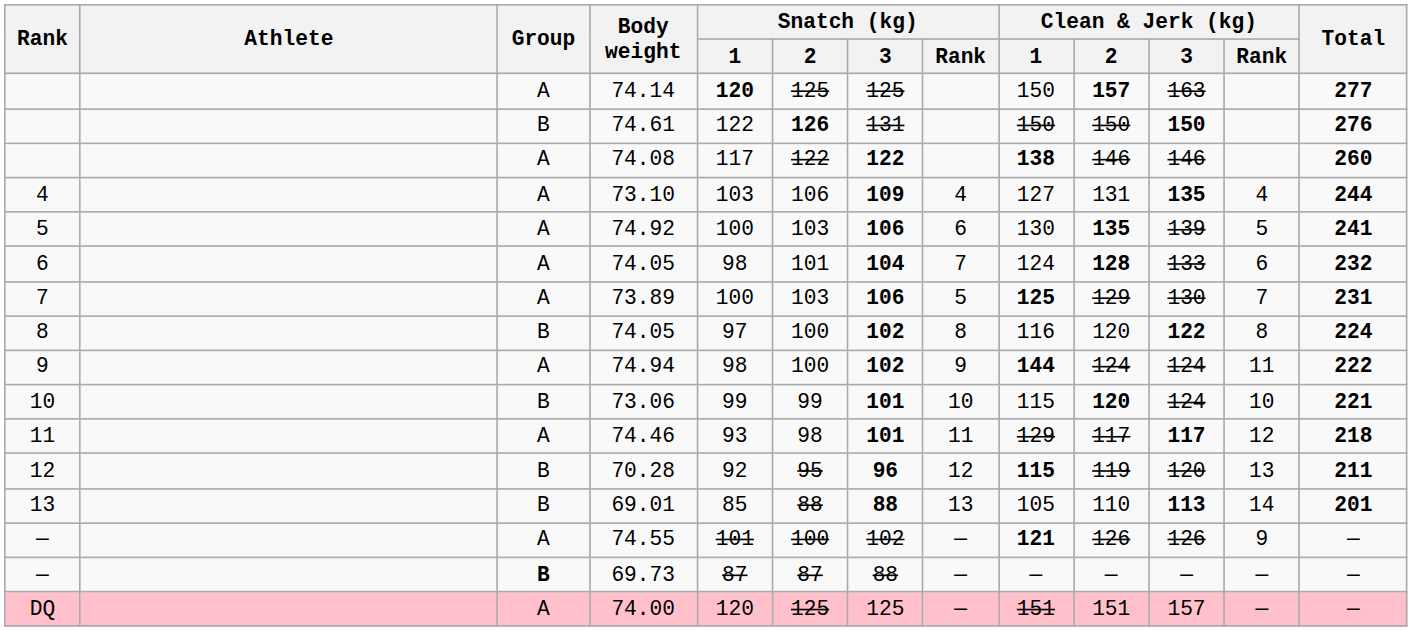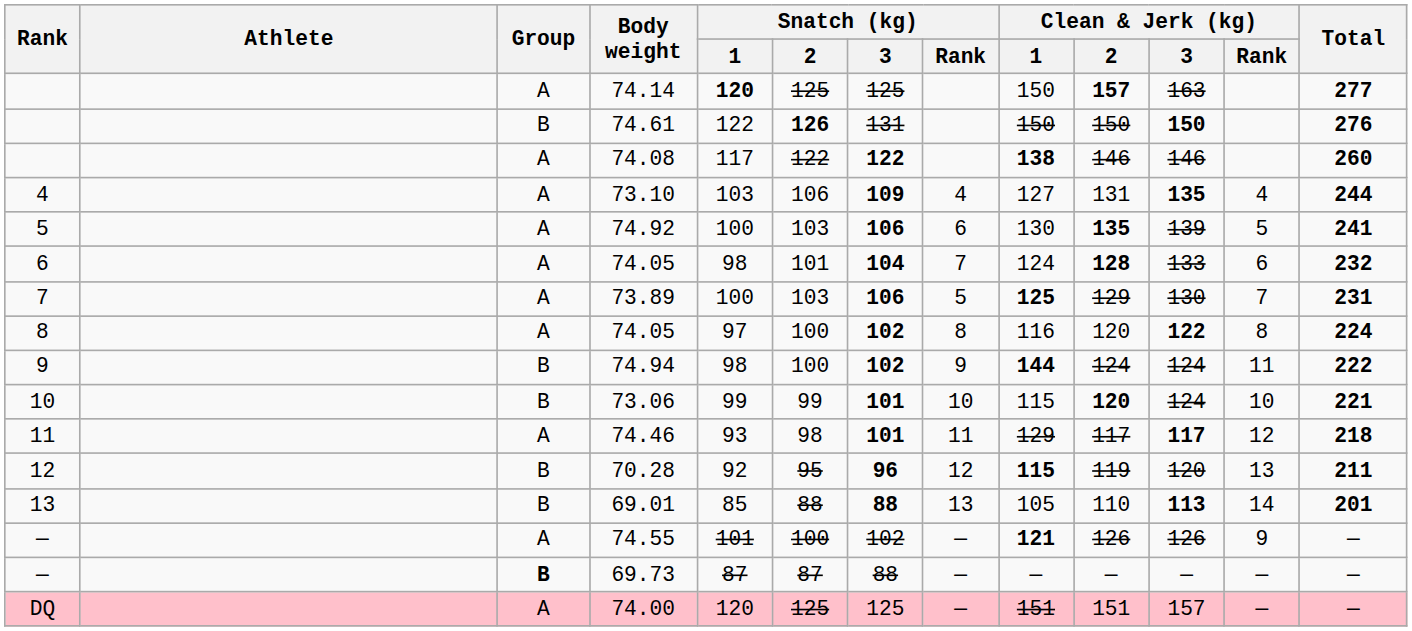 <table class = "wikitable" style="text-align:center;">
 <tr>
 <th rowspan=2 width=40>Rank</th>
 <th rowspan=2 width=250>Athlete</th>
 <th rowspan=2 width=50>Group</th>
 <th rowspan=2 width=60>Body weight</th>
 <th colspan=4>Snatch (kg)</th>
 <th colspan=4>Clean & Jerk (kg)</th>
 <th rowspan=2 width=60>Total</th>
 </tr>
 <tr>
 <th width=40>1</th>
 <th width=40>2</th>
 <th width=40>3</th>
 <th width=40>Rank</th>
 <th width=40>1</th>
 <th width=40>2</th>
 <th width=40>3</th>
 <th width=40>Rank</th>
 </tr>
 <tr>
 <td></td>
 <td align=left></td>
 <td>A</td>
 <td>74.14</td>
 <td><strong>120</strong></td>
 <td><s>125</s></td>
 <td><s>125</s></td>
 <td></td>
 <td>150</td>
 <td><strong>157</strong></td>
 <td><s>163</s></td>
 <td></td>
 <td><strong>277</strong></td>
 </tr>
 <tr>
 <td></td>
 <td align=left></td>
 <td>B</td>
 <td>74.61</td>
 <td>122</td>
 <td><strong>126</strong></td>
 <td><s>131</s></td>
 <td></td>
 <td><s>150</s></td>
 <td><s>150</s></td>
 <td><strong>150</strong></td>
 <td></td>
 <td><strong>276</strong></td>
 </tr>
 <tr>
 <td></td>
 <td align=left></td>
 <td>A</td>
 <td>74.08</td>
 <td>117</td>
 <td><s>122</s></td>
 <td><strong>122</strong></td>
 <td></td>
 <td><strong>138</strong></td>
 <td><s>146</s></td>
 <td><s>146</s></td>
 <td></td>
 <td><strong>260</strong></td>
 </tr>
 <tr>
 <td>4</td>
 <td align=left></td>
 <td>A</td>
 <td>73.10</td>
 <td>103</td>
 <td>106</td>
 <td><strong>109</strong></td>
 <td>4</td>
 <td>127</td>
 <td>131</td>
 <td><strong>135</strong></td>
 <td>4</td>
 <td><strong>244</strong></td>
 </tr>
 <tr>
 <td>5</td>
 <td align=left></td>
 <td>A</td>
 <td>74.92</td>
 <td>100</td>
 <td>103</td>
 <td><strong>106</strong></td>
 <td>6</td>
 <td>130</td>
 <td><strong>135</strong></td>
 <td><s>139</s></td>
 <td>5</td>
 <td><strong>241</strong></td>
 </tr>
 <tr>
 <td>6</td>
 <td align=left></td>
 <td>A</td>
 <td>74.05</td>
 <td>98</td>
 <td>101</td>
 <td><strong>104</strong></td>
 <td>7</td>
 <td>124</td>
 <td><strong>128</strong></td>
 <td><s>133</s></td>
 <td>6</td>
 <td><strong>232</strong></td>
 </tr>
 <tr>
 <td>7</td>
 <td align=left></td>
 <td>A</td>
 <td>73.89</td>
 <td>100</td>
 <td>103</td>
 <td><strong>106</strong></td>
 <td>5</td>
 <td><strong>125</strong></td>
 <td><s>129</s></td>
 <td><s>130</s></td>
 <td>7</td>
 <td><strong>231</strong></td>
 </tr>
 <tr>
 <td>8</td>
 <td align=left></td>
-<td>B</td>
+<td>A</td>
 <td>74.05</td>
 <td>97</td>
 <td>100</td>
 <td><strong>102</strong></td>
 <td>8</td>
 <td>116</td>
 <td>120</td>
 <td><strong>122</strong></td>
 <td>8</td>
 <td><strong>224</strong></td>
 </tr>
 <tr>
 <td>9</td>
 <td align=left></td>
-<td>A</td>
+<td>B</td>
 <td>74.94</td>
 <td>98</td>
 <td>100</td>
 <td><strong>102</strong></td>
 <td>9</td>
 <td><strong>144</strong></td>
 <td><s>124</s></td>
 <td><s>124</s></td>
 <td>11</td>
 <td><strong>222</strong></td>
 </tr>
 <tr>
 <td>10</td>
 <td align=left></td>
 <td>B</td>
 <td>73.06</td>
 <td>99</td>
 <td>99</td>
 <td><strong>101</strong></td>
 <td>10</td>
 <td>115</td>
 <td><strong>120</strong></td>
 <td><s>124</s></td>
 <td>10</td>
 <td><strong>221</strong></td>
 </tr>
 <tr>
 <td>11</td>
 <td align=left></td>
 <td>A</td>
 <td>74.46</td>
 <td>93</td>
 <td>98</td>
 <td><strong>101</strong></td>
 <td>11</td>
 <td><s>129</s></td>
 <td><s>117</s></td>
 <td><strong>117</strong></td>
 <td>12</td>
 <td><strong>218</strong></td>
 </tr>
 <tr>
 <td>12</td>
 <td align=left></td>
 <td>B</td>
 <td>70.28</td>
 <td>92</td>
 <td><s>95</s></td>
 <td><strong>96</strong></td>
 <td>12</td>
 <td><strong>115</strong></td>
 <td><s>119</s></td>
 <td><s>120</s></td>
 <td>13</td>
 <td><strong>211</strong></td>
 </tr>
 <tr>
 <td>13</td>
 <td align=left></td>
 <td>B</td>
 <td>69.01</td>
 <td>85</td>
 <td><s>88</s></td>
 <td><strong>88</strong></td>
 <td>13</td>
 <td>105</td>
 <td>110</td>
 <td><strong>113</strong></td>
 <td>14</td>
 <td><strong>201</strong></td>
 </tr>
 <tr>
 <td>—</td>
 <td align=left></td>
 <td>A</td>
 <td>74.55</td>
 <td><s>101</s></td>
 <td><s>100</s></td>
 <td><s>102</s></td>
 <td>—</td>
 <td><strong>121</strong></td>
 <td><s>126</s></td>
 <td><s>126</s></td>
 <td>9</td>
 <td>—</td>
 </tr>
 <tr>
 <td>—</td>
 <td align=left></td>
 <td><strong>B</strong></td>
 <td>69.73</td>
 <td><s>87</s></td>
 <td><s>87</s></td>
 <td><s>88</s></td>
 <td>—</td>
 <td>—</td>
 <td>—</td>
 <td>—</td>
 <td>—</td>
 <td>—</td>
 </tr>
 <tr bgcolor=pink>
 <td>DQ</td>
 <td align=left></td>
 <td>A</td>
 <td>74.00</td>
 <td>120</td>
 <td><s>125</s></td>
 <td>125</td>
 <td>—</td>
 <td><s>151</s></td>
 <td>151</td>
 <td>157</td>
 <td>—</td>
 <td>—</td>
 </tr>
 </table>
